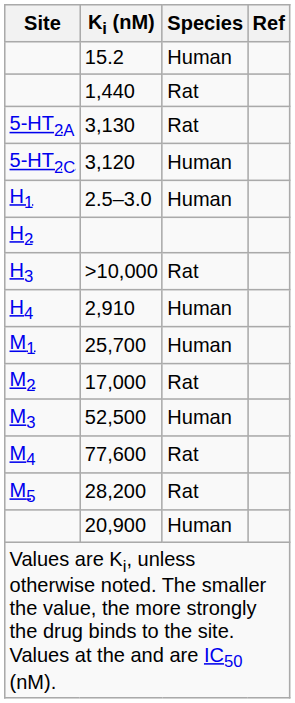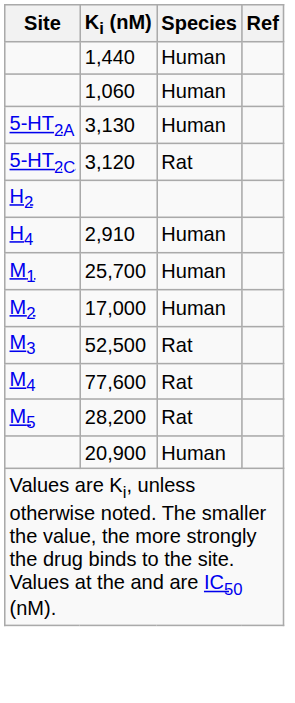 <table class="wikitable floatright" style="font-size:small;">
 <tr>
 <th>Site</th>
 <th>K<sub>i</sub> (nM)</th>
 <th>Species</th>
 <th>Ref</th>
 </tr>
 <tr>
 <td></td>
-<td>15.2</td>
+<td>1,440</td>
 <td>Human</td>
 <td></td>
 </tr>
 <tr>
 <td></td>
-<td>1,440</td>
-<td>Rat</td>
+<td>1,060</td>
+<td>Human</td>
 <td></td>
 </tr>
 <tr>
 <td><a href='#'>5-HT<sub>2A</sub></a></td>
 <td>3,130</td>
-<td>Rat</td>
+<td>Human</td>
 <td></td>
 </tr>
 <tr>
 <td><a href='#'>5-HT<sub>2C</sub></a></td>
 <td>3,120</td>
-<td>Human</td>
-<td></td>
-</tr>
-<tr>
-<td><a href='#'>H<sub>1</sub></a></td>
-<td>2.5–3.0</td>
-<td>Human</td>
+<td>Rat</td>
 <td></td>
 </tr>
 <tr>
 <td><a href='#'>H<sub>2</sub></a></td>
 <td></td>
 <td></td>
-<td></td>
-</tr>
-<tr>
-<td><a href='#'>H<sub>3</sub></a></td>
-<td>>10,000</td>
-<td>Rat</td>
 <td></td>
 </tr>
 <tr>
 <td><a href='#'>H<sub>4</sub></a></td>
 <td>2,910</td>
 <td>Human</td>
 <td></td>
 </tr>
 <tr>
 <td><a href='#'>M<sub>1</sub></a></td>
 <td>25,700</td>
 <td>Human</td>
 <td></td>
 </tr>
 <tr>
 <td><a href='#'>M<sub>2</sub></a></td>
 <td>17,000</td>
-<td>Rat</td>
+<td>Human</td>
 <td></td>
 </tr>
 <tr>
 <td><a href='#'>M<sub>3</sub></a></td>
 <td>52,500</td>
-<td>Human</td>
+<td>Rat</td>
 <td></td>
 </tr>
 <tr>
 <td><a href='#'>M<sub>4</sub></a></td>
 <td>77,600</td>
 <td>Rat</td>
 <td></td>
 </tr>
 <tr>
 <td><a href='#'>M<sub>5</sub></a></td>
 <td>28,200</td>
 <td>Rat</td>
 <td></td>
 </tr>
 <tr>
 <td></td>
 <td>20,900</td>
 <td>Human</td>
 <td></td>
 </tr>
 <tr class="sortbottom">
 <td colspan="4" style="width: 1px;">Values are K<sub>i</sub>, unless otherwise noted. The smaller the value, the more strongly the drug binds to the site. Values at the  and  are <a href='#'>IC<sub>50</sub></a> (nM).</td>
 </tr>
 </table>
